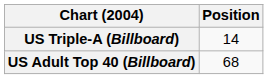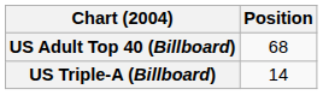 <table class="wikitable sortable plainrowheaders" style="text-align:center">
 <tr>
 <th>Chart (2004)</th>
 <th>Position</th>
 </tr>
 <tr>
+<th scope="row">US Adult Top 40 (<em>Billboard</em>)</th>
+<td>68</td>
+</tr>
+<tr>
 <th scope="row">US Triple-A (<em>Billboard</em>)</th>
 <td>14</td>
 </tr>
-<tr>
-<th scope="row">US Adult Top 40 (<em>Billboard</em>)</th>
-<td>68</td>
-</tr>
 </table>
